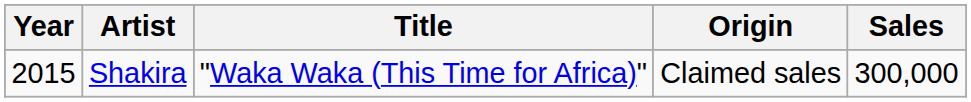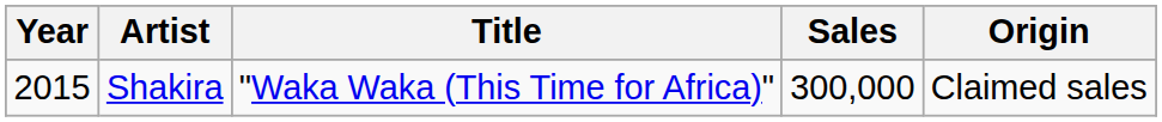 <table class="wikitable">
 <tr>
 <th>Year</th>
 <th>Artist</th>
 <th>Title</th>
+<th>Sales</th>
 <th>Origin</th>
-<th>Sales</th>
 </tr>
 <tr>
 <td>2015</td>
 <td><a href='#'>Shakira</a></td>
 <td>"<a href='#'>Waka Waka (This Time for Africa)</a>"</td>
+<td>300,000</td>
 <td>Claimed sales</td>
-<td>300,000</td>
 </tr>
 </table>
